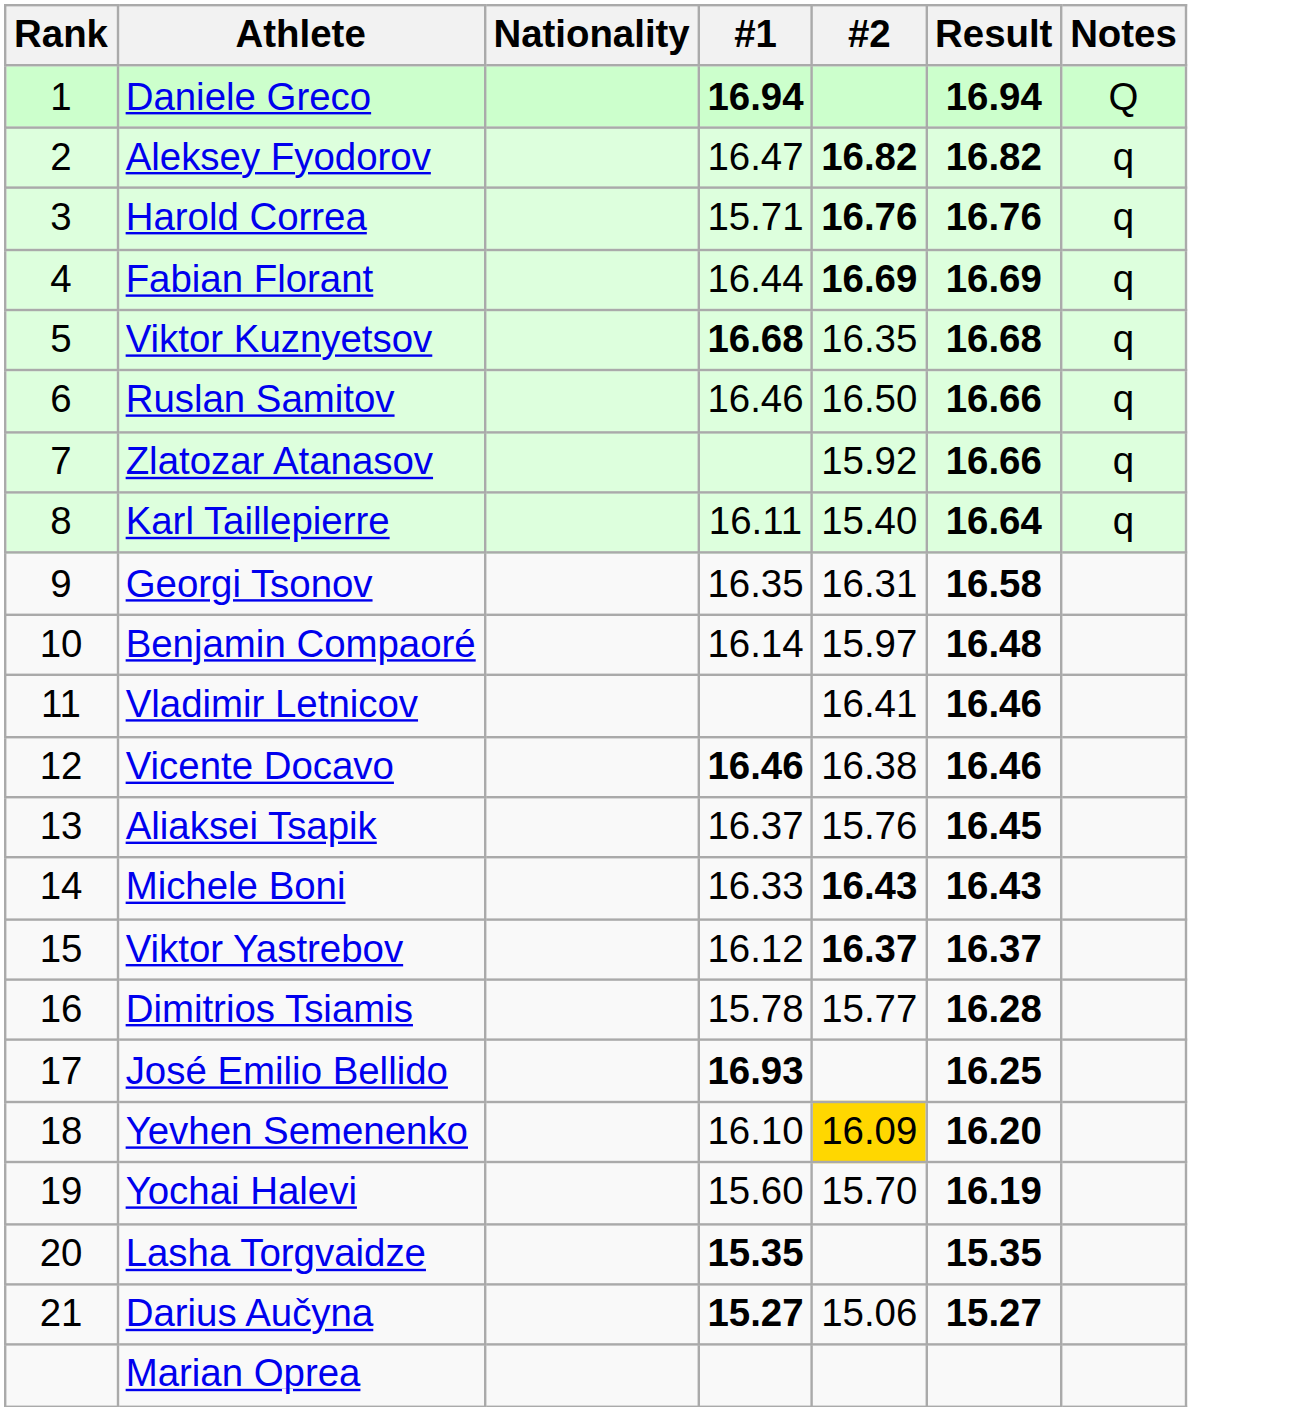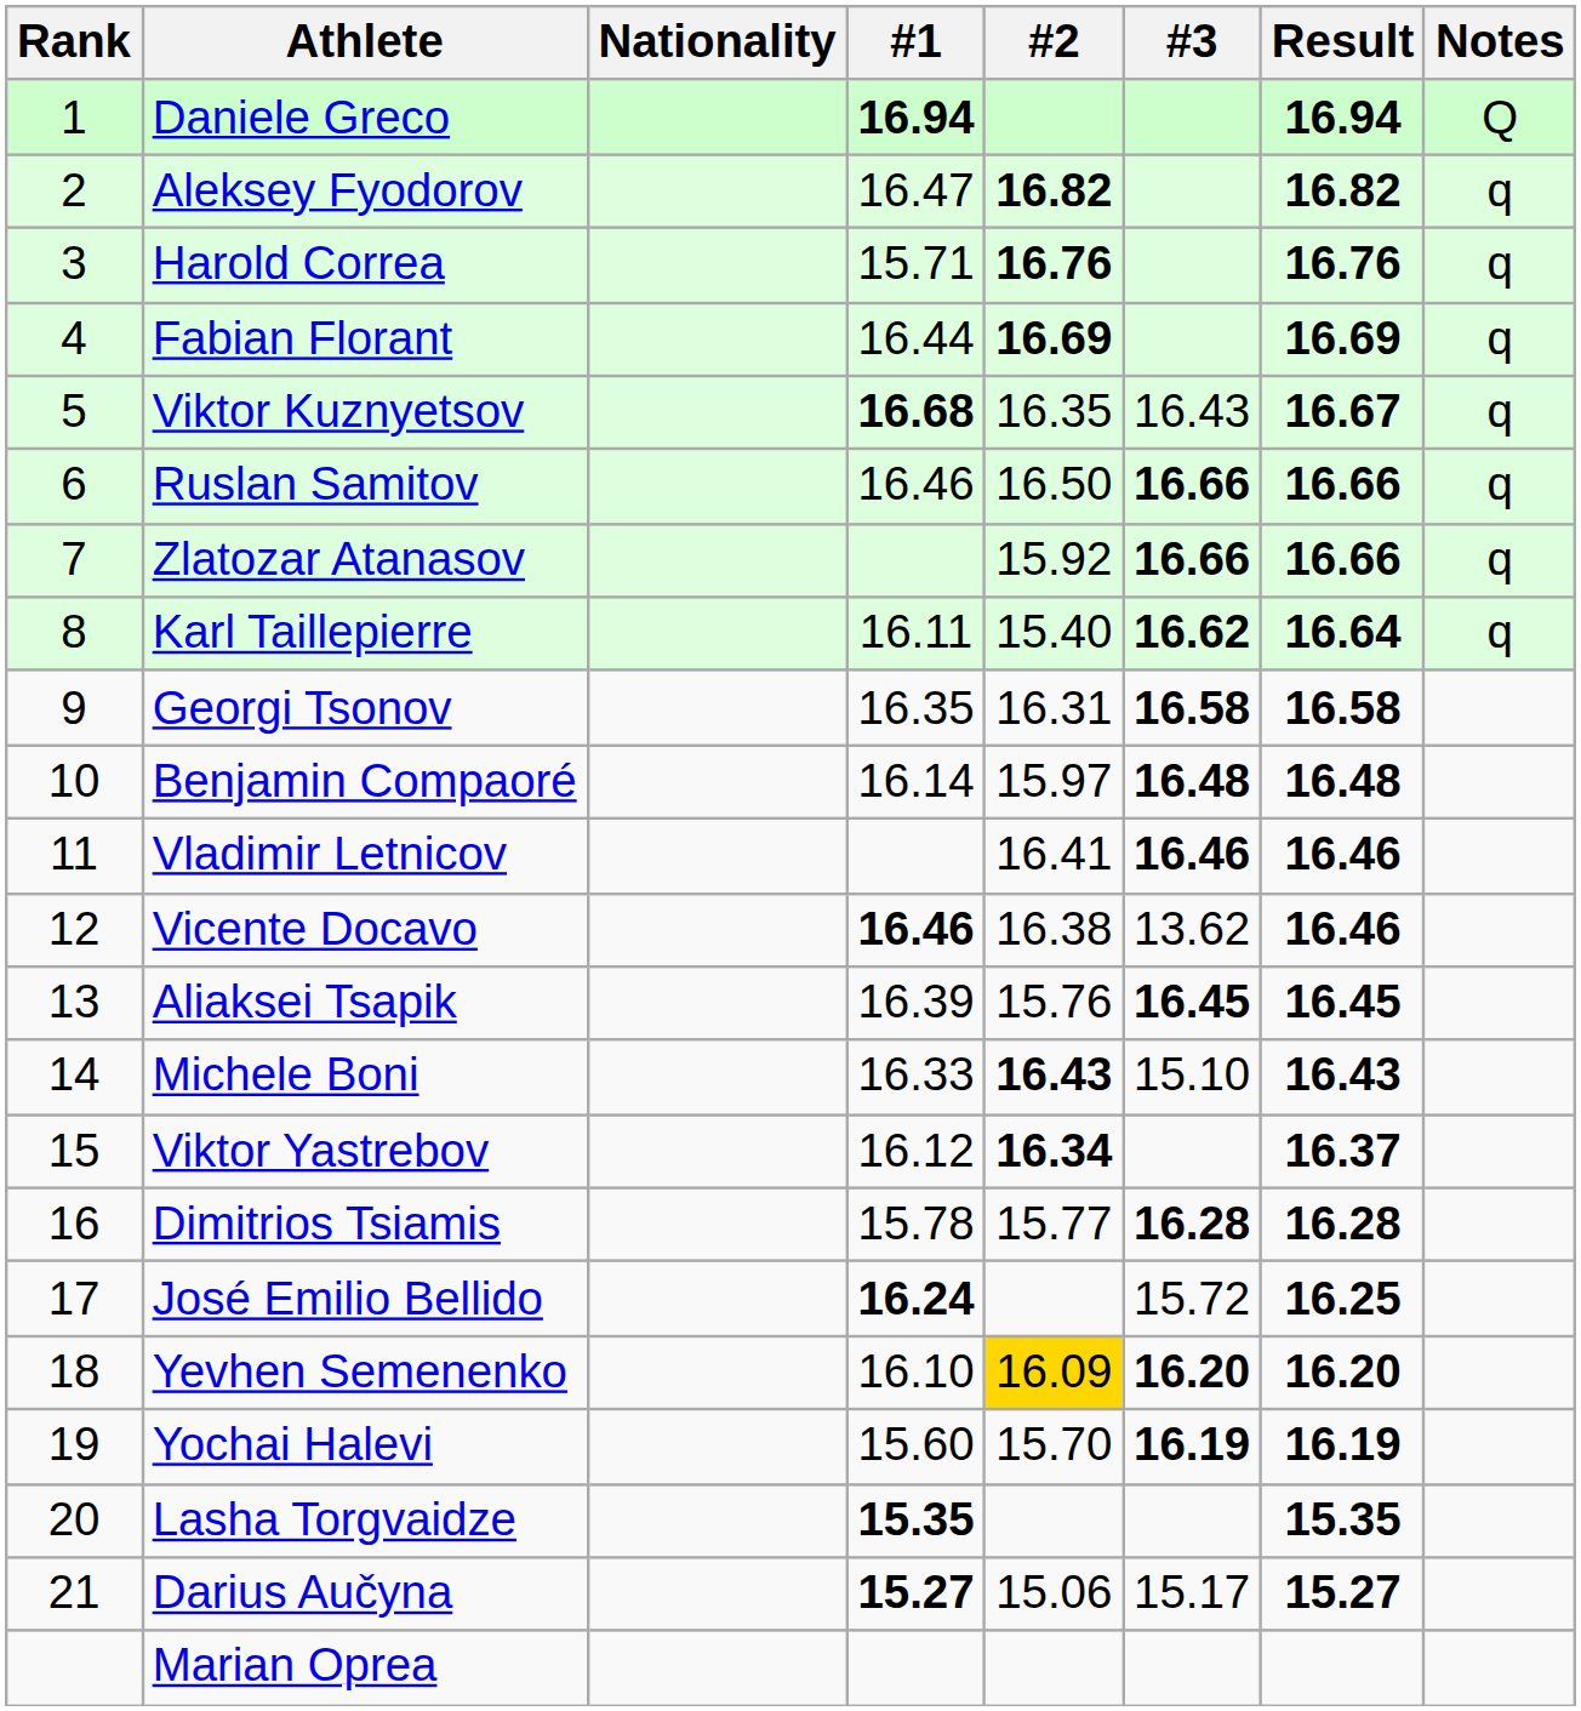 <table class="wikitable sortable" style="text-align:center">
 <tr>
 <th>Rank</th>
 <th>Athlete</th>
 <th>Nationality</th>
 <th>#1</th>
 <th>#2</th>
+<th>#3</th>
 <th>Result</th>
 <th>Notes</th>
 </tr>
 <tr bgcolor=ccffcc>
 <td>1</td>
 <td align=left><a href='#'>Daniele Greco</a></td>
 <td align=left></td>
 <td><strong>16.94</strong></td>
+<td></td>
 <td></td>
 <td><strong>16.94</strong></td>
 <td>Q</td>
 </tr>
 <tr bgcolor=ddffdd>
 <td>2</td>
 <td align=left><a href='#'>Aleksey Fyodorov</a></td>
 <td align=left></td>
 <td>16.47</td>
 <td><strong>16.82</strong></td>
+<td></td>
 <td><strong>16.82</strong></td>
 <td>q</td>
 </tr>
 <tr bgcolor=ddffdd>
 <td>3</td>
 <td align=left><a href='#'>Harold Correa</a></td>
 <td align=left></td>
 <td>15.71</td>
 <td><strong>16.76</strong></td>
+<td></td>
 <td><strong>16.76</strong></td>
 <td>q</td>
 </tr>
 <tr bgcolor=ddffdd>
 <td>4</td>
 <td align=left><a href='#'>Fabian Florant</a></td>
 <td align=left></td>
 <td>16.44</td>
 <td><strong>16.69</strong></td>
+<td></td>
 <td><strong>16.69</strong></td>
 <td>q</td>
 </tr>
 <tr bgcolor=ddffdd>
 <td>5</td>
 <td align=left><a href='#'>Viktor Kuznyetsov</a></td>
 <td align=left></td>
 <td><strong>16.68</strong></td>
 <td>16.35</td>
-<td><strong>16.68</strong></td>
+<td>16.43</td>
+<td><strong>16.67</strong></td>
 <td>q</td>
 </tr>
 <tr bgcolor=ddffdd>
 <td>6</td>
 <td align=left><a href='#'>Ruslan Samitov</a></td>
 <td align=left></td>
 <td>16.46</td>
 <td>16.50</td>
+<td><strong>16.66</strong></td>
 <td><strong>16.66</strong></td>
 <td>q</td>
 </tr>
 <tr bgcolor=ddffdd>
 <td>7</td>
 <td align=left><a href='#'>Zlatozar Atanasov</a></td>
 <td align=left></td>
 <td></td>
 <td>15.92</td>
 <td><strong>16.66</strong></td>
+<td><strong>16.66</strong></td>
 <td>q</td>
 </tr>
 <tr bgcolor=ddffdd>
 <td>8</td>
 <td align=left><a href='#'>Karl Taillepierre</a></td>
 <td align=left></td>
 <td>16.11</td>
 <td>15.40</td>
+<td><strong>16.62</strong></td>
 <td><strong>16.64</strong></td>
 <td>q</td>
 </tr>
 <tr>
 <td>9</td>
 <td align=left><a href='#'>Georgi Tsonov</a></td>
 <td align=left></td>
 <td>16.35</td>
 <td>16.31</td>
 <td><strong>16.58</strong></td>
+<td><strong>16.58</strong></td>
 <td></td>
 </tr>
 <tr>
 <td>10</td>
 <td align=left><a href='#'>Benjamin Compaoré</a></td>
 <td align=left></td>
 <td>16.14</td>
 <td>15.97</td>
+<td><strong>16.48</strong></td>
 <td><strong>16.48</strong></td>
 <td></td>
 </tr>
 <tr>
 <td>11</td>
 <td align=left><a href='#'>Vladimir Letnicov</a></td>
 <td align=left></td>
 <td></td>
 <td>16.41</td>
 <td><strong>16.46</strong></td>
+<td><strong>16.46</strong></td>
 <td></td>
 </tr>
 <tr>
 <td>12</td>
 <td align=left><a href='#'>Vicente Docavo</a></td>
 <td align=left></td>
 <td><strong>16.46</strong></td>
 <td>16.38</td>
+<td>13.62</td>
 <td><strong>16.46</strong></td>
 <td></td>
 </tr>
 <tr>
 <td>13</td>
 <td align=left><a href='#'>Aliaksei Tsapik</a></td>
 <td align=left></td>
-<td>16.37</td>
+<td>16.39</td>
 <td>15.76</td>
+<td><strong>16.45</strong></td>
 <td><strong>16.45</strong></td>
 <td></td>
 </tr>
 <tr>
 <td>14</td>
 <td align=left><a href='#'>Michele Boni</a></td>
 <td align=left></td>
 <td>16.33</td>
 <td><strong>16.43</strong></td>
+<td>15.10</td>
 <td><strong>16.43</strong></td>
 <td></td>
 </tr>
 <tr>
 <td>15</td>
 <td align=left><a href='#'>Viktor Yastrebov</a></td>
 <td align=left></td>
 <td>16.12</td>
-<td><strong>16.37</strong></td>
+<td><strong>16.34</strong></td>
+<td></td>
 <td><strong>16.37</strong></td>
 <td></td>
 </tr>
 <tr>
 <td>16</td>
 <td align=left><a href='#'>Dimitrios Tsiamis</a></td>
 <td align=left></td>
 <td>15.78</td>
 <td>15.77</td>
 <td><strong>16.28</strong></td>
+<td><strong>16.28</strong></td>
 <td></td>
 </tr>
 <tr>
 <td>17</td>
 <td align=left><a href='#'>José Emilio Bellido</a></td>
 <td align=left></td>
-<td><strong>16.93</strong></td>
+<td><strong>16.24</strong></td>
 <td></td>
+<td>15.72</td>
 <td><strong>16.25</strong></td>
 <td></td>
 </tr>
 <tr>
 <td>18</td>
 <td align=left><a href='#'>Yevhen Semenenko</a></td>
 <td align=left></td>
 <td>16.10</td>
 <td style="background: gold;">16.09</td>
 <td><strong>16.20</strong></td>
+<td><strong>16.20</strong></td>
 <td></td>
 </tr>
 <tr>
 <td>19</td>
 <td align=left><a href='#'>Yochai Halevi</a></td>
 <td align=left></td>
 <td>15.60</td>
 <td>15.70</td>
 <td><strong>16.19</strong></td>
+<td><strong>16.19</strong></td>
 <td></td>
 </tr>
 <tr>
 <td>20</td>
 <td align=left><a href='#'>Lasha Torgvaidze</a></td>
 <td align=left></td>
 <td><strong>15.35</strong></td>
+<td></td>
 <td></td>
 <td><strong>15.35</strong></td>
 <td></td>
 </tr>
 <tr>
 <td>21</td>
 <td align=left><a href='#'>Darius Aučyna</a></td>
 <td align=left></td>
 <td><strong>15.27</strong></td>
 <td>15.06</td>
+<td>15.17</td>
 <td><strong>15.27</strong></td>
 <td></td>
 </tr>
 <tr>
 <td></td>
 <td align=left><a href='#'>Marian Oprea</a></td>
 <td align=left></td>
 <td></td>
 <td></td>
+<td></td>
 <td><strong></strong></td>
 <td></td>
 </tr>
 </table>
